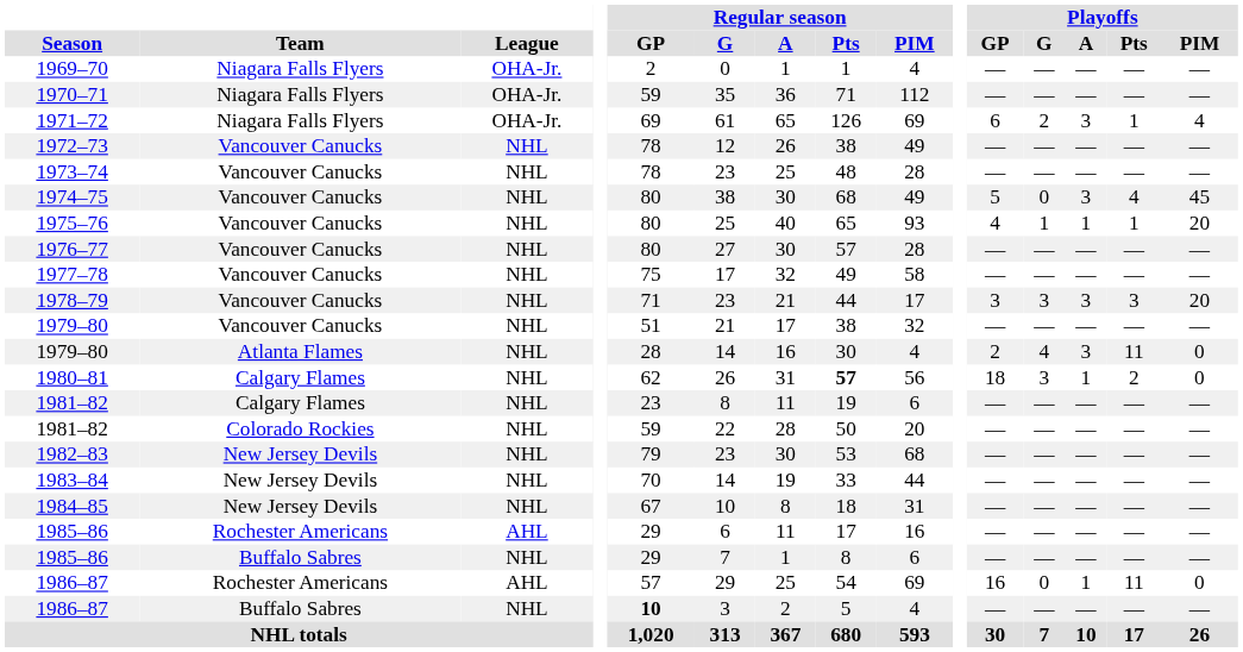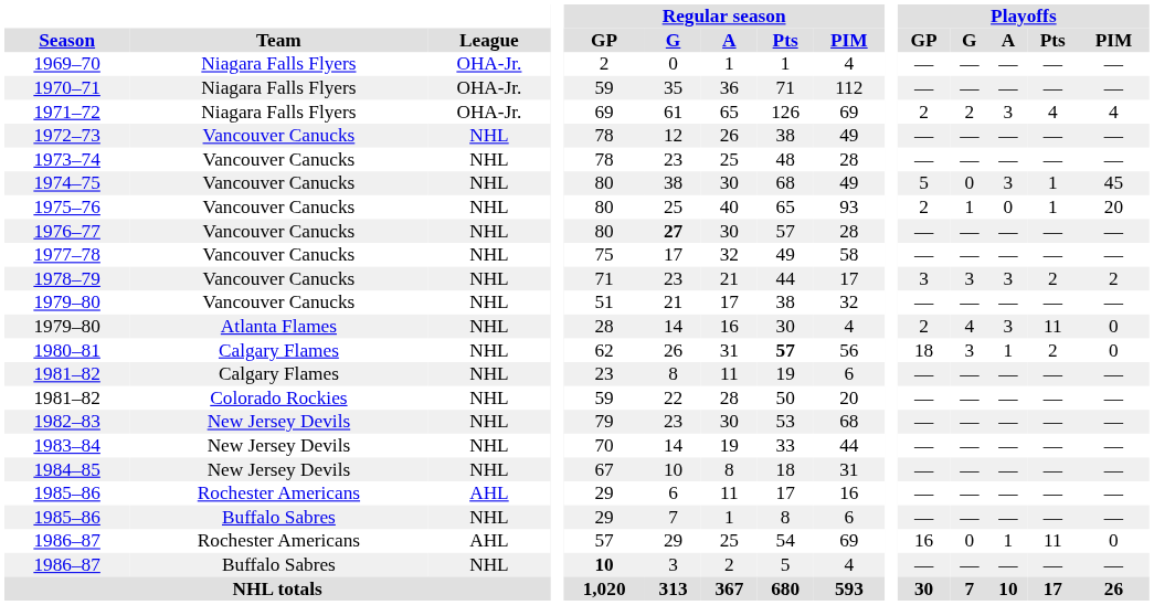 <table border="0" cellpadding="1" cellspacing="0" style="text-align:center; width:60em">
 <tr bgcolor="#e0e0e0">
 <th colspan="3" bgcolor="#ffffff"> </th>
 <th rowspan="99" bgcolor="#ffffff"> </th>
 <th colspan="5"><a href='#'>Regular season</a></th>
 <th rowspan="99" bgcolor="#ffffff"> </th>
 <th colspan="5"><a href='#'>Playoffs</a></th>
 </tr>
 <tr bgcolor="#e0e0e0">
 <th><a href='#'>Season</a></th>
 <th>Team</th>
 <th>League</th>
 <th>GP</th>
 <th><a href='#'>G</a></th>
 <th><a href='#'>A</a></th>
 <th><a href='#'>Pts</a></th>
 <th><a href='#'>PIM</a></th>
 <th>GP</th>
 <th>G</th>
 <th>A</th>
 <th>Pts</th>
 <th>PIM</th>
 </tr>
 <tr>
 <td><a href='#'>1969–70</a></td>
 <td><a href='#'>Niagara Falls Flyers</a></td>
 <td><a href='#'>OHA-Jr.</a></td>
 <td>2</td>
 <td>0</td>
 <td>1</td>
 <td>1</td>
 <td>4</td>
 <td>—</td>
 <td>—</td>
 <td>—</td>
 <td>—</td>
 <td>—</td>
 </tr>
 <tr bgcolor="#f0f0f0">
 <td><a href='#'>1970–71</a></td>
 <td>Niagara Falls Flyers</td>
 <td>OHA-Jr.</td>
 <td>59</td>
 <td>35</td>
 <td>36</td>
 <td>71</td>
 <td>112</td>
 <td>—</td>
 <td>—</td>
 <td>—</td>
 <td>—</td>
 <td>—</td>
 </tr>
 <tr>
 <td><a href='#'>1971–72</a></td>
 <td>Niagara Falls Flyers</td>
 <td>OHA-Jr.</td>
 <td>69</td>
 <td>61</td>
 <td>65</td>
 <td>126</td>
 <td>69</td>
-<td>6</td>
+<td>2</td>
 <td>2</td>
 <td>3</td>
-<td>1</td>
+<td>4</td>
 <td>4</td>
 </tr>
 <tr bgcolor="#f0f0f0">
 <td><a href='#'>1972–73</a></td>
 <td><a href='#'>Vancouver Canucks</a></td>
 <td><a href='#'>NHL</a></td>
 <td>78</td>
 <td>12</td>
 <td>26</td>
 <td>38</td>
 <td>49</td>
 <td>—</td>
 <td>—</td>
 <td>—</td>
 <td>—</td>
 <td>—</td>
 </tr>
 <tr>
 <td><a href='#'>1973–74</a></td>
 <td>Vancouver Canucks</td>
 <td>NHL</td>
 <td>78</td>
 <td>23</td>
 <td>25</td>
 <td>48</td>
 <td>28</td>
 <td>—</td>
 <td>—</td>
 <td>—</td>
 <td>—</td>
 <td>—</td>
 </tr>
 <tr bgcolor="#f0f0f0">
 <td><a href='#'>1974–75</a></td>
 <td>Vancouver Canucks</td>
 <td>NHL</td>
 <td>80</td>
 <td>38</td>
 <td>30</td>
 <td>68</td>
 <td>49</td>
 <td>5</td>
 <td>0</td>
 <td>3</td>
-<td>4</td>
+<td>1</td>
 <td>45</td>
 </tr>
 <tr>
 <td><a href='#'>1975–76</a></td>
 <td>Vancouver Canucks</td>
 <td>NHL</td>
 <td>80</td>
 <td>25</td>
 <td>40</td>
 <td>65</td>
 <td>93</td>
-<td>4</td>
+<td>2</td>
 <td>1</td>
-<td>1</td>
+<td>0</td>
 <td>1</td>
 <td>20</td>
 </tr>
 <tr bgcolor="#f0f0f0">
 <td><a href='#'>1976–77</a></td>
 <td>Vancouver Canucks</td>
 <td>NHL</td>
 <td>80</td>
-<td>27</td>
+<td><strong>27</strong></td>
 <td>30</td>
 <td>57</td>
 <td>28</td>
 <td>—</td>
 <td>—</td>
 <td>—</td>
 <td>—</td>
 <td>—</td>
 </tr>
 <tr>
 <td><a href='#'>1977–78</a></td>
 <td>Vancouver Canucks</td>
 <td>NHL</td>
 <td>75</td>
 <td>17</td>
 <td>32</td>
 <td>49</td>
 <td>58</td>
 <td>—</td>
 <td>—</td>
 <td>—</td>
 <td>—</td>
 <td>—</td>
 </tr>
 <tr bgcolor="#f0f0f0">
 <td><a href='#'>1978–79</a></td>
 <td>Vancouver Canucks</td>
 <td>NHL</td>
 <td>71</td>
 <td>23</td>
 <td>21</td>
 <td>44</td>
 <td>17</td>
 <td>3</td>
 <td>3</td>
 <td>3</td>
-<td>3</td>
-<td>20</td>
+<td>2</td>
+<td>2</td>
 </tr>
 <tr>
 <td><a href='#'>1979–80</a></td>
 <td>Vancouver Canucks</td>
 <td>NHL</td>
 <td>51</td>
 <td>21</td>
 <td>17</td>
 <td>38</td>
 <td>32</td>
 <td>—</td>
 <td>—</td>
 <td>—</td>
 <td>—</td>
 <td>—</td>
 </tr>
 <tr bgcolor="#f0f0f0">
 <td>1979–80</td>
 <td><a href='#'>Atlanta Flames</a></td>
 <td>NHL</td>
 <td>28</td>
 <td>14</td>
 <td>16</td>
 <td>30</td>
 <td>4</td>
 <td>2</td>
 <td>4</td>
 <td>3</td>
 <td>11</td>
 <td>0</td>
 </tr>
 <tr>
 <td><a href='#'>1980–81</a></td>
 <td><a href='#'>Calgary Flames</a></td>
 <td>NHL</td>
 <td>62</td>
 <td>26</td>
 <td>31</td>
 <td><strong>57</strong></td>
 <td>56</td>
 <td>18</td>
 <td>3</td>
 <td>1</td>
 <td>2</td>
 <td>0</td>
 </tr>
 <tr bgcolor="#f0f0f0">
 <td><a href='#'>1981–82</a></td>
 <td>Calgary Flames</td>
 <td>NHL</td>
 <td>23</td>
 <td>8</td>
 <td>11</td>
 <td>19</td>
 <td>6</td>
 <td>—</td>
 <td>—</td>
 <td>—</td>
 <td>—</td>
 <td>—</td>
 </tr>
 <tr>
 <td>1981–82</td>
 <td><a href='#'>Colorado Rockies</a></td>
 <td>NHL</td>
 <td>59</td>
 <td>22</td>
 <td>28</td>
 <td>50</td>
 <td>20</td>
 <td>—</td>
 <td>—</td>
 <td>—</td>
 <td>—</td>
 <td>—</td>
 </tr>
 <tr bgcolor="#f0f0f0">
 <td><a href='#'>1982–83</a></td>
 <td><a href='#'>New Jersey Devils</a></td>
 <td>NHL</td>
 <td>79</td>
 <td>23</td>
 <td>30</td>
 <td>53</td>
 <td>68</td>
 <td>—</td>
 <td>—</td>
 <td>—</td>
 <td>—</td>
 <td>—</td>
 </tr>
 <tr>
 <td><a href='#'>1983–84</a></td>
 <td>New Jersey Devils</td>
 <td>NHL</td>
 <td>70</td>
 <td>14</td>
 <td>19</td>
 <td>33</td>
 <td>44</td>
 <td>—</td>
 <td>—</td>
 <td>—</td>
 <td>—</td>
 <td>—</td>
 </tr>
 <tr bgcolor="#f0f0f0">
 <td><a href='#'>1984–85</a></td>
 <td>New Jersey Devils</td>
 <td>NHL</td>
 <td>67</td>
 <td>10</td>
 <td>8</td>
 <td>18</td>
 <td>31</td>
 <td>—</td>
 <td>—</td>
 <td>—</td>
 <td>—</td>
 <td>—</td>
 </tr>
 <tr>
 <td><a href='#'>1985–86</a></td>
 <td><a href='#'>Rochester Americans</a></td>
 <td><a href='#'>AHL</a></td>
 <td>29</td>
 <td>6</td>
 <td>11</td>
 <td>17</td>
 <td>16</td>
 <td>—</td>
 <td>—</td>
 <td>—</td>
 <td>—</td>
 <td>—</td>
 </tr>
 <tr bgcolor="#f0f0f0">
 <td><a href='#'>1985–86</a></td>
 <td><a href='#'>Buffalo Sabres</a></td>
 <td>NHL</td>
 <td>29</td>
 <td>7</td>
 <td>1</td>
 <td>8</td>
 <td>6</td>
 <td>—</td>
 <td>—</td>
 <td>—</td>
 <td>—</td>
 <td>—</td>
 </tr>
 <tr>
 <td><a href='#'>1986–87</a></td>
 <td>Rochester Americans</td>
 <td>AHL</td>
 <td>57</td>
 <td>29</td>
 <td>25</td>
 <td>54</td>
 <td>69</td>
 <td>16</td>
 <td>0</td>
 <td>1</td>
 <td>11</td>
 <td>0</td>
 </tr>
 <tr bgcolor="#f0f0f0">
 <td><a href='#'>1986–87</a></td>
 <td>Buffalo Sabres</td>
 <td>NHL</td>
 <td><strong>10</strong></td>
 <td>3</td>
 <td>2</td>
 <td>5</td>
 <td>4</td>
 <td>—</td>
 <td>—</td>
 <td>—</td>
 <td>—</td>
 <td>—</td>
 </tr>
 <tr bgcolor="#e0e0e0">
 <th colspan="3">NHL totals</th>
 <th>1,020</th>
 <th>313</th>
 <th>367</th>
 <th>680</th>
 <th>593</th>
 <th>30</th>
 <th>7</th>
 <th>10</th>
 <th>17</th>
 <th>26</th>
 </tr>
 </table>
